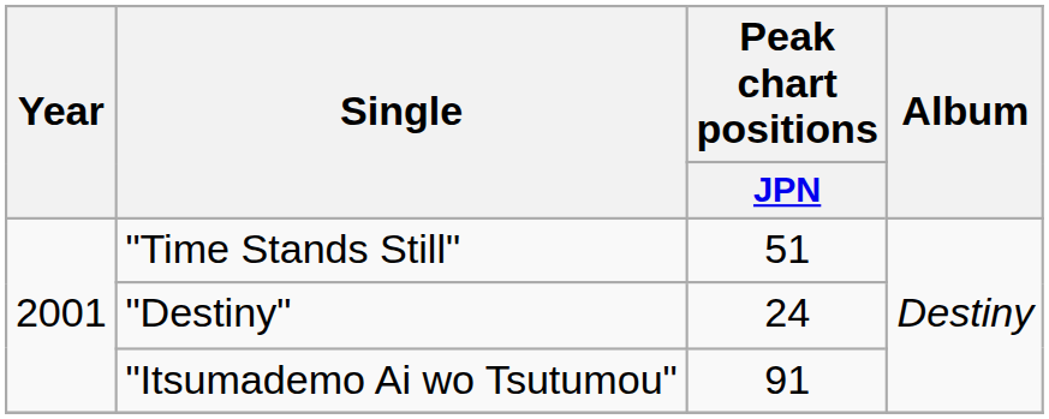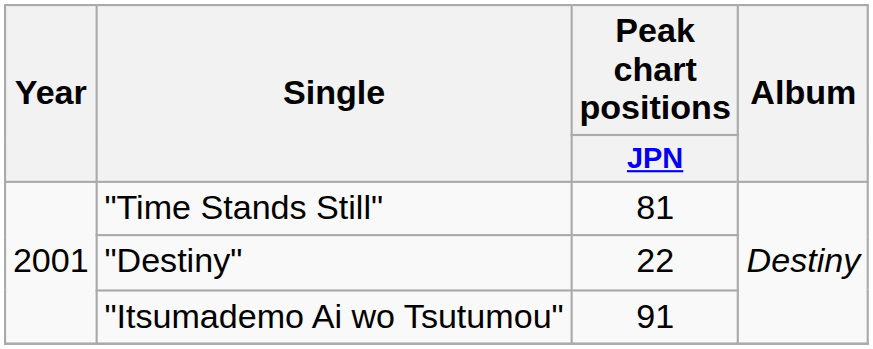 <table class="wikitable plainrowheaders" style="text-align:center;">
 <tr>
 <th scope="col" rowspan="2">Year</th>
 <th scope="col" rowspan="2">Single</th>
 <th scope="col">Peak chart positions</th>
 <th scope="col" rowspan="2">Album</th>
 </tr>
 <tr>
 <th scope="col" style="width:2.5em;font-size:85%;"><a href='#'>JPN</a></th>
 </tr>
 <tr>
 <td rowspan="3">2001</td>
 <td style="text-align:left;">"Time Stands Still"</td>
-<td>51</td>
+<td>81</td>
 <td rowspan="3"><em>Destiny</em></td>
 </tr>
 <tr>
 <td style="text-align:left;">"Destiny"</td>
-<td>24</td>
+<td>22</td>
 </tr>
 <tr>
 <td style="text-align:left;">"Itsumademo Ai wo Tsutumou"</td>
 <td>91</td>
 </tr>
 <tr>
 </tr>
 </table>
